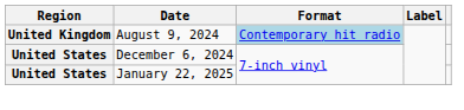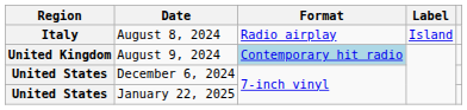 <table class="wikitable plainrowheaders">
 <tr>
 <th scope="col">Region</th>
 <th scope="col">Date</th>
 <th scope="col">Format</th>
 <th scope="col">Label</th>
 <th scope="col"></th>
+</tr>
+<tr>
+<th scope="row">Italy</th>
+<td>August 8, 2024</td>
+<td><a href='#'>Radio airplay</a></td>
+<td><a href='#'>Island</a></td>
+<td style="text-align:center"></td>
 </tr>
 <tr>
 <th scope="row">United Kingdom</th>
 <td>August 9, 2024</td>
 <td style="background: lightblue;"><a href='#'>Contemporary hit radio</a></td>
 <td rowspan="3"></td>
 <td style="text-align:center;"></td>
 </tr>
 <tr>
 <th scope="row">United States</th>
 <td>December 6, 2024</td>
 <td rowspan="2"><a href='#'>7-inch vinyl</a></td>
 <td style="text-align:center;"></td>
 </tr>
 <tr>
 <th scope="row">United States</th>
 <td>January 22, 2025</td>
 <td style="text-align:center;"></td>
 </tr>
 </table>
